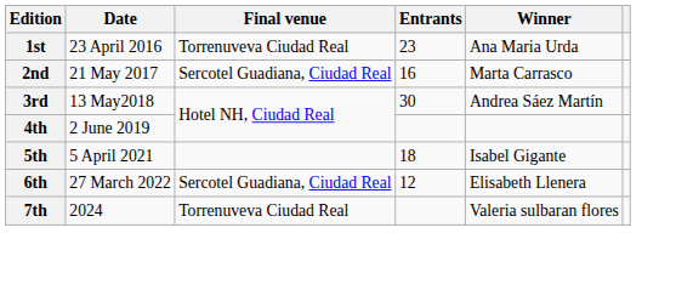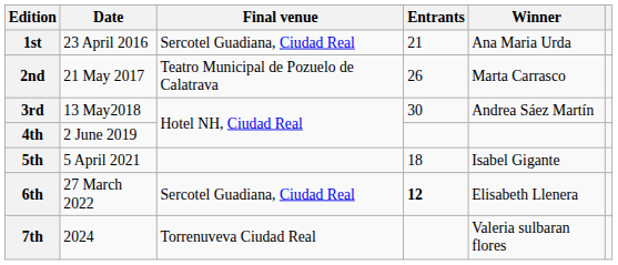 <table class="wikitable defaultcenter col2left col3left col5left" style="font-size:95%;">
 <tr>
 <th>Edition</th>
 <th>Date</th>
 <th>Final venue</th>
 <th>Entrants</th>
 <th>Winner</th>
 <th></th>
 </tr>
 <tr>
 <th>1st</th>
 <td>23 April 2016</td>
-<td>Torrenuveva  Ciudad Real</td>
-<td>23</td>
+<td>Sercotel Guadiana, <a href='#'>Ciudad Real</a></td>
+<td>21</td>
 <td>Ana Maria Urda</td>
 <td></td>
 </tr>
 <tr>
 <th>2nd</th>
 <td>21 May 2017</td>
-<td>Sercotel Guadiana, <a href='#'>Ciudad Real</a></td>
-<td>16</td>
+<td>Teatro Municipal de Pozuelo de Calatrava</td>
+<td>26</td>
 <td>Marta Carrasco</td>
 <td></td>
 </tr>
 <tr>
 <th>3rd</th>
 <td>13 May2018</td>
 <td rowspan=2>Hotel NH, <a href='#'>Ciudad Real</a></td>
 <td>30</td>
 <td>Andrea Sáez Martín</td>
 <td></td>
 </tr>
 <tr>
 <th>4th</th>
 <td>2 June 2019</td>
 <td></td>
 <td></td>
 <td></td>
 </tr>
 <tr>
 <th>5th</th>
 <td>5 April 2021</td>
 <td></td>
 <td>18</td>
 <td>Isabel Gigante</td>
 <td></td>
 </tr>
 <tr>
 <th>6th</th>
 <td>27 March 2022</td>
 <td>Sercotel Guadiana, <a href='#'>Ciudad Real</a></td>
-<td>12</td>
+<td><strong>12</strong></td>
 <td>Elisabeth Llenera</td>
 <td></td>
 </tr>
 <tr>
 <th>7th</th>
 <td>2024</td>
 <td>Torrenuveva  Ciudad Real</td>
 <td></td>
 <td>Valeria sulbaran flores</td>
 <td></td>
 </tr>
 </table>
